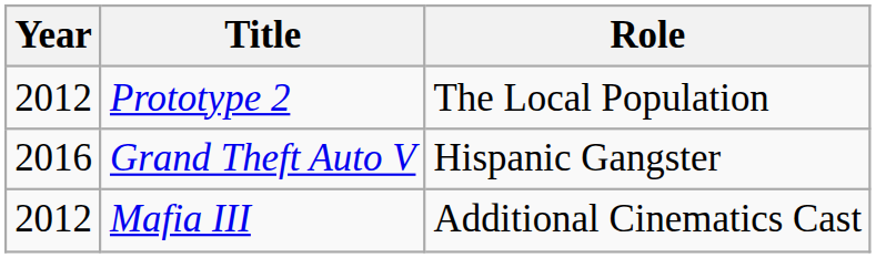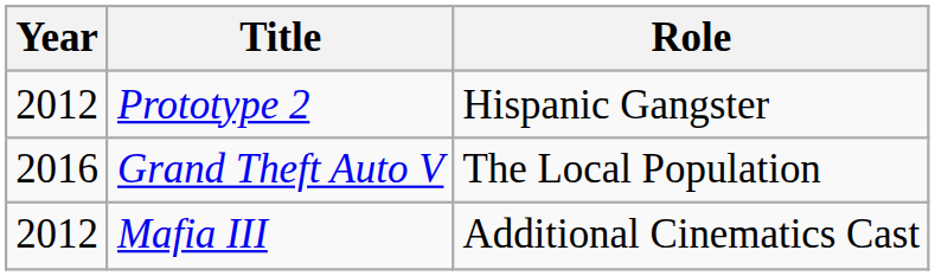 <table class="wikitable">
 <tr>
 <th>Year</th>
 <th>Title</th>
 <th>Role</th>
 </tr>
 <tr>
 <td>2012</td>
 <td><em><a href='#'>Prototype 2</a></em></td>
-<td>The Local Population</td>
+<td>Hispanic Gangster</td>
 </tr>
 <tr>
 <td>2016</td>
 <td><em><a href='#'>Grand Theft Auto V</a></em></td>
-<td>Hispanic Gangster</td>
+<td>The Local Population</td>
 </tr>
 <tr>
 <td>2012</td>
 <td><em><a href='#'>Mafia III</a></em></td>
 <td>Additional Cinematics Cast</td>
 </tr>
 </table>
